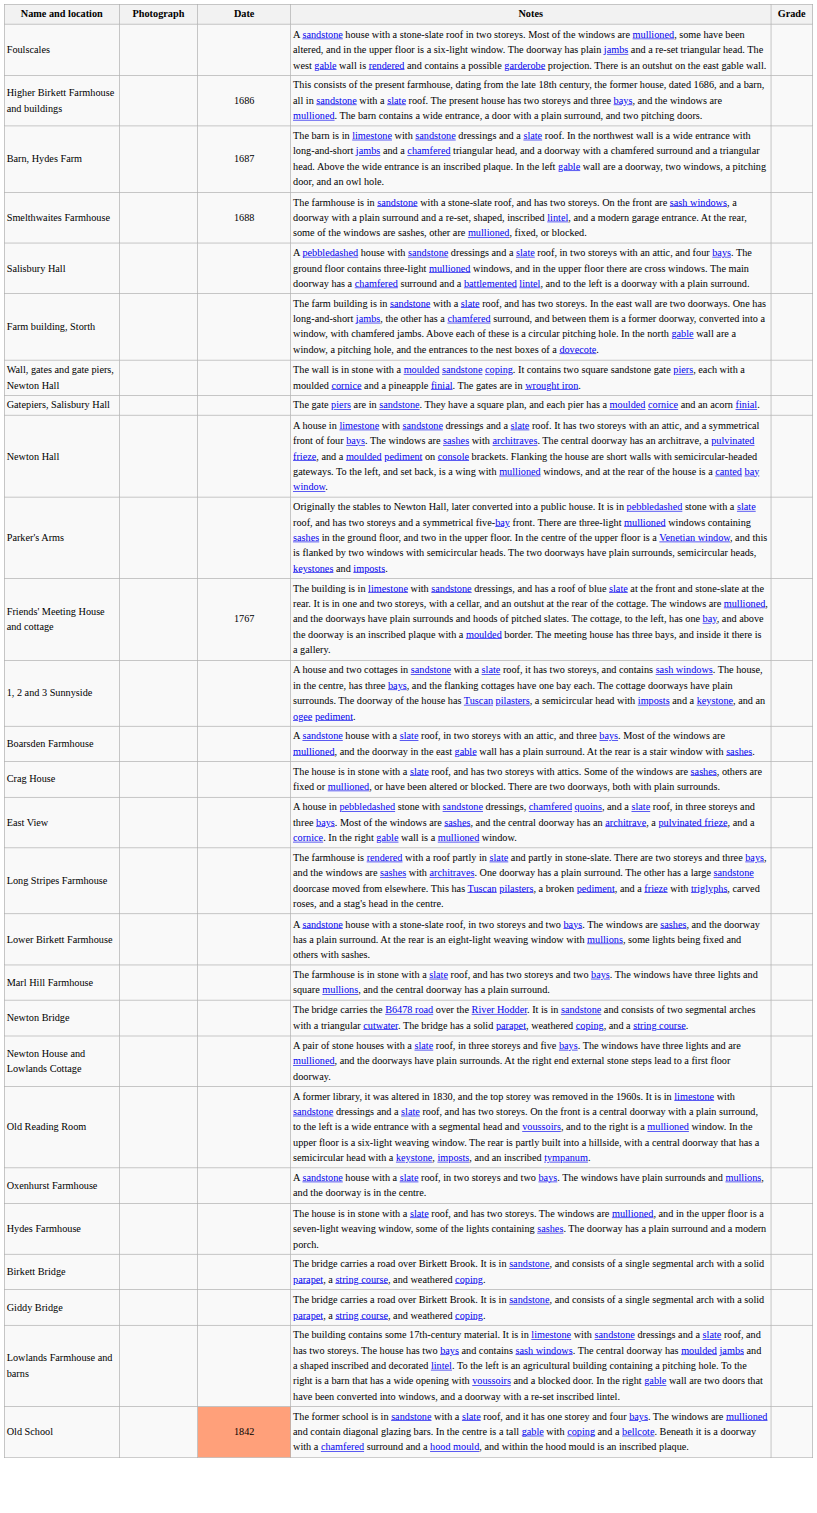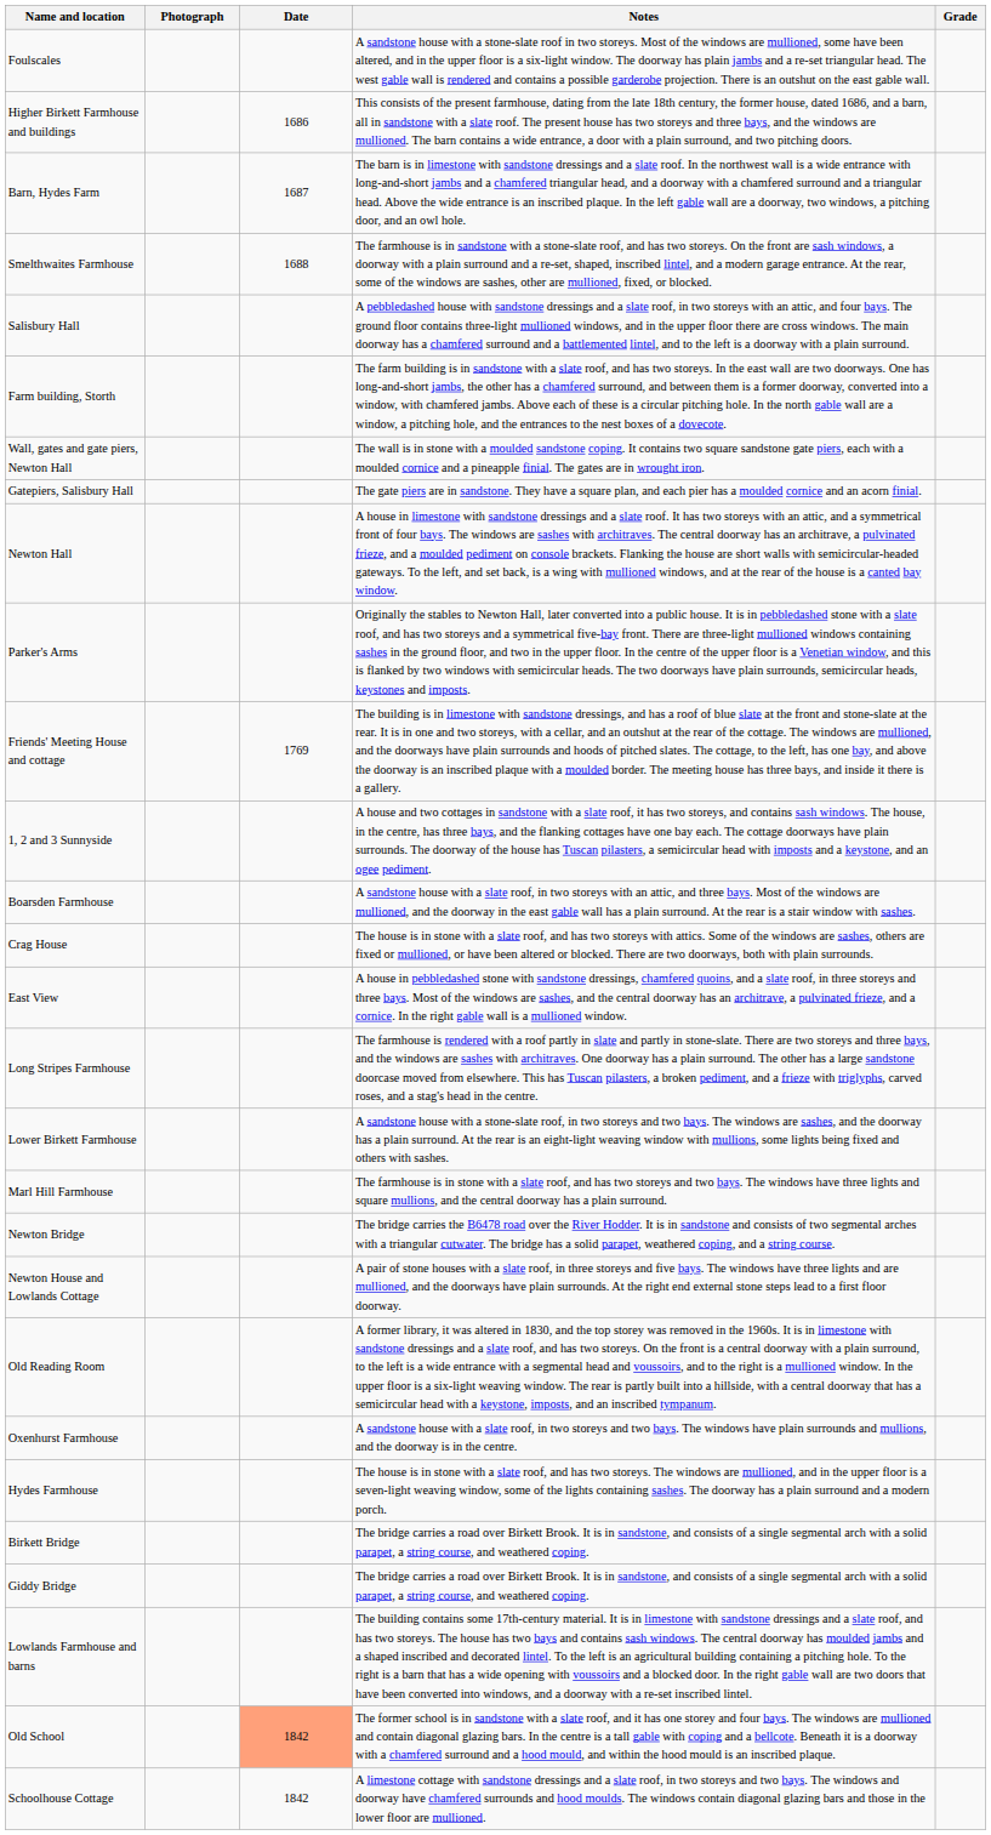 <table class="wikitable sortable plainrowheaders" style="width:100%;border:0px;text-align:left;line-height:150%;">
 <tr>
 <th scope="col"  style="width:150px">Name and location</th>
 <th scope="col"  style="width:100px" class="unsortable">Photograph</th>
 <th scope="col"  style="width:120px">Date</th>
 <th scope="col"  style="width:650px" class="unsortable">Notes</th>
 <th scope="col"  style="width:50px">Grade</th>
 </tr>
 <tr>
 <td>Foulscales<br><small></small></td>
 <td></td>
 <td align="center"></td>
 <td>A <a href='#'>sandstone</a> house with a stone-slate roof in two storeys.  Most of the windows are <a href='#'>mullioned</a>, some have been altered, and in the upper floor is a six-light window.  The doorway has plain <a href='#'>jambs</a> and a re-set triangular head.  The west <a href='#'>gable</a> wall is <a href='#'>rendered</a> and contains a possible <a href='#'>garderobe</a> projection.  There is an outshut on the east gable wall.</td>
 <td align="center" ></td>
 </tr>
 <tr>
 <td>Higher Birkett Farmhouse and buildings<br><small></small></td>
 <td></td>
 <td align="center">1686</td>
 <td>This consists of the present farmhouse, dating from the late 18th century, the former house, dated 1686, and a barn, all in <a href='#'>sandstone</a> with a <a href='#'>slate</a> roof.  The present house has two storeys and three <a href='#'>bays</a>, and the windows are <a href='#'>mullioned</a>.  The barn contains a wide entrance, a door with a plain surround, and two pitching doors.</td>
 <td align="center" ></td>
 </tr>
 <tr>
 <td>Barn, Hydes Farm<br><small></small></td>
 <td></td>
 <td align="center">1687</td>
 <td>The barn is in <a href='#'>limestone</a> with <a href='#'>sandstone</a> dressings and a <a href='#'>slate</a> roof.  In the northwest wall is a wide entrance with long-and-short <a href='#'>jambs</a> and a <a href='#'>chamfered</a> triangular head, and a doorway with a chamfered surround and a triangular head.  Above the wide entrance is an inscribed plaque.  In the left <a href='#'>gable</a> wall are a doorway, two windows, a pitching door, and an owl hole.</td>
 <td align="center" ></td>
 </tr>
 <tr>
 <td>Smelthwaites Farmhouse<br><small></small></td>
 <td></td>
 <td align="center">1688</td>
 <td>The farmhouse is in <a href='#'>sandstone</a> with a stone-slate roof, and has two storeys.  On the front are <a href='#'>sash windows</a>, a doorway with a plain surround and a re-set, shaped, inscribed <a href='#'>lintel</a>, and a modern garage entrance.  At the rear, some of the windows are sashes, other are <a href='#'>mullioned</a>, fixed, or blocked.</td>
 <td align="center" ></td>
 </tr>
 <tr>
 <td>Salisbury Hall<br><small></small></td>
 <td></td>
 <td align="center"></td>
 <td>A <a href='#'>pebbledashed</a> house with <a href='#'>sandstone</a> dressings and a <a href='#'>slate</a> roof, in two storeys with an attic, and four <a href='#'>bays</a>.  The ground floor contains three-light <a href='#'>mullioned</a> windows, and in the upper floor there are cross windows.  The main doorway has a <a href='#'>chamfered</a> surround and a <a href='#'>battlemented</a> <a href='#'>lintel</a>, and to the left is a doorway with a plain surround.</td>
 <td align="center" ></td>
 </tr>
 <tr>
 <td>Farm building, Storth<br><small></small></td>
 <td></td>
 <td align="center"></td>
 <td>The farm building is in <a href='#'>sandstone</a> with a <a href='#'>slate</a> roof, and has two storeys.  In the east wall are two doorways.  One has long-and-short <a href='#'>jambs</a>, the other has a <a href='#'>chamfered</a> surround, and between them is a former doorway, converted into a window, with chamfered jambs.  Above each of these is a circular pitching hole.  In the north <a href='#'>gable</a> wall are a window, a pitching hole, and the entrances to the nest boxes of a <a href='#'>dovecote</a>.</td>
 <td align="center" ></td>
 </tr>
 <tr>
 <td>Wall, gates and gate piers,<br>Newton Hall<br><small></small></td>
 <td></td>
 <td align="center"></td>
 <td>The wall is in stone with a <a href='#'>moulded</a> <a href='#'>sandstone</a> <a href='#'>coping</a>.  It contains two square sandstone gate <a href='#'>piers</a>, each with a moulded <a href='#'>cornice</a> and a pineapple <a href='#'>finial</a>.  The gates are in <a href='#'>wrought iron</a>.</td>
 <td align="center" ></td>
 </tr>
 <tr>
 <td>Gatepiers, Salisbury Hall<br><small></small></td>
 <td></td>
 <td align="center"></td>
 <td>The gate <a href='#'>piers</a> are in <a href='#'>sandstone</a>.  They have a square plan, and each pier has a <a href='#'>moulded</a> <a href='#'>cornice</a> and an acorn <a href='#'>finial</a>.</td>
 <td align="center" ></td>
 </tr>
 <tr>
 <td>Newton Hall<br><small></small></td>
 <td></td>
 <td align="center"></td>
 <td>A house in <a href='#'>limestone</a> with <a href='#'>sandstone</a> dressings and a <a href='#'>slate</a> roof.  It has two storeys with an attic, and a symmetrical front of four <a href='#'>bays</a>.  The windows are <a href='#'>sashes</a> with <a href='#'>architraves</a>.  The central doorway has an architrave, a <a href='#'>pulvinated frieze</a>, and a <a href='#'>moulded</a> <a href='#'>pediment</a> on <a href='#'>console</a> brackets.  Flanking the house are short walls with semicircular-headed gateways.  To the left, and set back, is a wing with <a href='#'>mullioned</a> windows, and at the rear of the house is a <a href='#'>canted</a> <a href='#'>bay window</a>.</td>
 <td align="center" ></td>
 </tr>
 <tr>
 <td>Parker's Arms<br><small></small></td>
 <td></td>
 <td align="center"></td>
 <td>Originally the stables to Newton Hall, later converted into a public house.  It is in <a href='#'>pebbledashed</a> stone with a <a href='#'>slate</a> roof, and has two storeys and a symmetrical five-<a href='#'>bay</a> front.  There are three-light <a href='#'>mullioned</a> windows containing <a href='#'>sashes</a> in the ground floor, and two in the upper floor.  In the centre of the upper floor is a <a href='#'>Venetian window</a>, and this is flanked by two windows with semicircular heads.  The two doorways have plain surrounds, semicircular heads, <a href='#'>keystones</a> and <a href='#'>imposts</a>.</td>
 <td align="center" ></td>
 </tr>
 <tr>
 <td>Friends' Meeting House and cottage<br><small></small></td>
 <td></td>
-<td align="center">1767</td>
+<td align="center">1769</td>
 <td>The building is in <a href='#'>limestone</a> with <a href='#'>sandstone</a> dressings, and has a roof of blue <a href='#'>slate</a> at the front and stone-slate at the rear.  It is in one and two storeys, with a cellar, and an outshut at the rear of the cottage.  The windows are <a href='#'>mullioned</a>, and the doorways have plain surrounds and hoods of pitched slates.  The cottage, to the left, has one <a href='#'>bay</a>, and above the doorway is an inscribed plaque with a <a href='#'>moulded</a> border.  The meeting house has three bays, and inside it there is a gallery.</td>
 <td align="center" ></td>
 </tr>
 <tr>
 <td>1, 2 and 3 Sunnyside<br><small></small></td>
 <td></td>
 <td align="center"></td>
 <td>A house and two cottages in <a href='#'>sandstone</a> with a <a href='#'>slate</a> roof, it has two storeys, and contains <a href='#'>sash windows</a>.  The house, in the centre, has three <a href='#'>bays</a>, and the flanking cottages have one bay each.  The cottage doorways have plain surrounds.  The doorway of the house has <a href='#'>Tuscan</a> <a href='#'>pilasters</a>, a semicircular head with <a href='#'>imposts</a> and a <a href='#'>keystone</a>, and an <a href='#'>ogee</a> <a href='#'>pediment</a>.</td>
 <td align="center" ></td>
 </tr>
 <tr>
 <td>Boarsden Farmhouse<br><small></small></td>
 <td></td>
 <td align="center"></td>
 <td>A <a href='#'>sandstone</a> house with a <a href='#'>slate</a> roof, in two storeys with an attic, and three <a href='#'>bays</a>.  Most of the windows are <a href='#'>mullioned</a>, and the doorway in the east <a href='#'>gable</a> wall has a plain surround.  At the rear is a stair window with <a href='#'>sashes</a>.</td>
 <td align="center" ></td>
 </tr>
 <tr>
 <td>Crag House<br><small></small></td>
 <td></td>
 <td align="center"></td>
 <td>The house is in stone with a <a href='#'>slate</a> roof, and has two storeys with attics.  Some of the windows are <a href='#'>sashes</a>, others are fixed or <a href='#'>mullioned</a>, or have been altered or blocked.  There are two doorways, both with plain surrounds.</td>
 <td align="center" ></td>
 </tr>
 <tr>
 <td>East View<br><small></small></td>
 <td></td>
 <td align="center"></td>
 <td>A house in <a href='#'>pebbledashed</a> stone with <a href='#'>sandstone</a> dressings, <a href='#'>chamfered</a> <a href='#'>quoins</a>, and a <a href='#'>slate</a> roof, in three storeys and three <a href='#'>bays</a>.  Most of the windows are <a href='#'>sashes</a>, and the central doorway has an <a href='#'>architrave</a>, a <a href='#'>pulvinated frieze</a>, and a <a href='#'>cornice</a>.  In the right <a href='#'>gable</a> wall is a <a href='#'>mullioned</a> window.</td>
 <td align="center" ></td>
 </tr>
 <tr>
 <td>Long Stripes Farmhouse<br><small></small></td>
 <td></td>
 <td align="center"></td>
 <td>The farmhouse is <a href='#'>rendered</a> with a roof partly in <a href='#'>slate</a> and partly in stone-slate.  There are two storeys and three <a href='#'>bays</a>, and the windows are <a href='#'>sashes</a> with <a href='#'>architraves</a>.  One doorway has a plain surround.  The other has a large <a href='#'>sandstone</a> doorcase moved from elsewhere.  This has <a href='#'>Tuscan</a> <a href='#'>pilasters</a>, a broken <a href='#'>pediment</a>, and a <a href='#'>frieze</a> with <a href='#'>triglyphs</a>, carved roses, and a stag's head in the centre.</td>
 <td align="center" ></td>
 </tr>
 <tr>
 <td>Lower Birkett Farmhouse<br><small></small></td>
 <td></td>
 <td align="center"></td>
 <td>A <a href='#'>sandstone</a> house with a stone-slate roof, in two storeys and two <a href='#'>bays</a>.  The windows are <a href='#'>sashes</a>, and the doorway has a plain surround.  At the rear is an eight-light weaving window with <a href='#'>mullions</a>, some lights being fixed and others with sashes.</td>
 <td align="center" ></td>
 </tr>
 <tr>
 <td>Marl Hill Farmhouse<br><small></small></td>
 <td></td>
 <td align="center"></td>
 <td>The farmhouse is in stone with a <a href='#'>slate</a> roof, and has two storeys and two <a href='#'>bays</a>.  The windows have three lights and square <a href='#'>mullions</a>, and the central doorway has a plain surround.</td>
 <td align="center" ></td>
 </tr>
 <tr>
 <td>Newton Bridge<br><small></small></td>
 <td></td>
 <td align="center"></td>
 <td>The bridge carries the <a href='#'>B6478 road</a> over the <a href='#'>River Hodder</a>.  It is in <a href='#'>sandstone</a> and consists of two segmental arches with a triangular <a href='#'>cutwater</a>.  The bridge has a solid <a href='#'>parapet</a>, weathered <a href='#'>coping</a>, and a <a href='#'>string course</a>.</td>
 <td align="center" ></td>
 </tr>
 <tr>
 <td>Newton House and Lowlands Cottage<br><small></small></td>
 <td></td>
 <td align="center"></td>
 <td>A pair of stone houses with a <a href='#'>slate</a> roof, in three storeys and five <a href='#'>bays</a>.  The windows have three lights and are <a href='#'>mullioned</a>, and the doorways have plain surrounds.  At the right end external stone steps lead to a first floor doorway.</td>
 <td align="center" ></td>
 </tr>
 <tr>
 <td>Old Reading Room<br><small></small></td>
 <td></td>
 <td align="center"></td>
 <td>A former library, it was altered in 1830, and the top storey was removed in the 1960s.  It is in <a href='#'>limestone</a> with <a href='#'>sandstone</a> dressings and a <a href='#'>slate</a> roof, and has two storeys.  On the front is a central doorway with a plain surround, to the left is a wide entrance with a segmental head and <a href='#'>voussoirs</a>, and to the right is a <a href='#'>mullioned</a> window.  In the upper floor is a six-light weaving window.  The rear is partly built into a hillside, with a central doorway that has a semicircular head with a <a href='#'>keystone</a>, <a href='#'>imposts</a>, and an inscribed <a href='#'>tympanum</a>.</td>
 <td align="center" ></td>
 </tr>
 <tr>
 <td>Oxenhurst Farmhouse<br><small></small></td>
 <td></td>
 <td align="center"></td>
 <td>A <a href='#'>sandstone</a> house with a <a href='#'>slate</a> roof, in two storeys and two <a href='#'>bays</a>.  The windows have plain surrounds and <a href='#'>mullions</a>, and the doorway is in the centre.</td>
 <td align="center" ></td>
 </tr>
 <tr>
 <td>Hydes Farmhouse<br><small></small></td>
 <td></td>
 <td align="center"></td>
 <td>The house is in stone with a <a href='#'>slate</a> roof, and has two storeys.  The windows are <a href='#'>mullioned</a>, and in the upper floor is a seven-light weaving window, some of the lights containing <a href='#'>sashes</a>.  The doorway has a plain surround and a modern porch.</td>
 <td align="center" ></td>
 </tr>
 <tr>
 <td>Birkett Bridge<br><small></small></td>
 <td></td>
 <td align="center"></td>
 <td>The bridge carries a road over Birkett Brook.  It is in <a href='#'>sandstone</a>, and consists of a single segmental arch with a solid <a href='#'>parapet</a>, a <a href='#'>string course</a>, and weathered <a href='#'>coping</a>.</td>
 <td align="center" ></td>
 </tr>
 <tr>
 <td>Giddy Bridge<br><small></small></td>
 <td></td>
 <td align="center"></td>
 <td>The bridge carries a road over Birkett Brook.  It is in <a href='#'>sandstone</a>, and consists of a single segmental arch with a solid <a href='#'>parapet</a>, a <a href='#'>string course</a>, and weathered <a href='#'>coping</a>.</td>
 <td align="center" ></td>
 </tr>
 <tr>
 <td>Lowlands Farmhouse and barns<br><small></small></td>
 <td></td>
 <td align="center"></td>
 <td>The building contains some 17th-century material. It is in <a href='#'>limestone</a> with <a href='#'>sandstone</a> dressings and a <a href='#'>slate</a> roof, and has two storeys.  The house has two <a href='#'>bays</a> and contains <a href='#'>sash windows</a>.  The central doorway has <a href='#'>moulded</a> <a href='#'>jambs</a> and a shaped inscribed and decorated <a href='#'>lintel</a>.  To the left is an agricultural building containing a pitching hole.  To the right is a barn that has a wide opening with <a href='#'>voussoirs</a> and a blocked door.  In the right <a href='#'>gable</a> wall are two doors that have been converted into windows, and a doorway with a re-set inscribed lintel.</td>
 <td align="center" ></td>
 </tr>
 <tr>
 <td>Old School<br><small></small></td>
 <td></td>
 <td align="center" style="background: lightsalmon;">1842</td>
 <td>The former school is in <a href='#'>sandstone</a> with a <a href='#'>slate</a> roof, and it has one storey and four <a href='#'>bays</a>.  The windows are <a href='#'>mullioned</a> and contain diagonal glazing bars.  In the centre is a tall <a href='#'>gable</a> with <a href='#'>coping</a> and a <a href='#'>bellcote</a>.  Beneath it is a doorway with a <a href='#'>chamfered</a> surround and a <a href='#'>hood mould</a>, and within the hood mould is an inscribed plaque.</td>
 <td align="center" ></td>
 </tr>
 <tr>
+<td>Schoolhouse Cottage<br><small></small></td>
+<td></td>
+<td align="center">1842</td>
+<td>A <a href='#'>limestone</a> cottage with <a href='#'>sandstone</a> dressings and a <a href='#'>slate</a> roof, in two storeys and two <a href='#'>bays</a>.  The windows and doorway have <a href='#'>chamfered</a> surrounds and <a href='#'>hood moulds</a>.  The windows contain diagonal glazing bars and those in the lower floor are <a href='#'>mullioned</a>.</td>
+<td align="center" ></td>
+</tr>
+<tr>
 </tr>
 </table>
